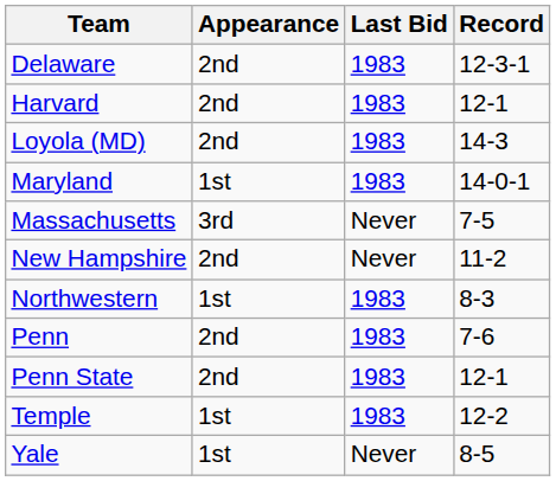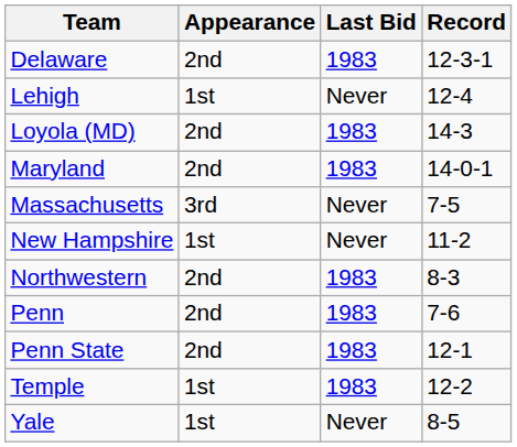 <table class="wikitable sortable">
 <tr>
 <th>Team</th>
 <th>Appearance</th>
 <th>Last Bid</th>
 <th>Record</th>
 </tr>
 <tr>
 <td><a href='#'>Delaware</a></td>
 <td>2nd</td>
 <td><a href='#'>1983</a></td>
 <td>12-3-1</td>
 </tr>
 <tr>
-<td><a href='#'>Harvard</a></td>
-<td>2nd</td>
-<td><a href='#'>1983</a></td>
-<td>12-1</td>
+<td><a href='#'>Lehigh</a></td>
+<td>1st</td>
+<td>Never</td>
+<td>12-4</td>
 </tr>
 <tr>
 <td><a href='#'>Loyola (MD)</a></td>
 <td>2nd</td>
 <td><a href='#'>1983</a></td>
 <td>14-3</td>
 </tr>
 <tr>
 <td><a href='#'>Maryland</a></td>
-<td>1st</td>
+<td>2nd</td>
 <td><a href='#'>1983</a></td>
 <td>14-0-1</td>
 </tr>
 <tr>
 <td><a href='#'>Massachusetts</a></td>
 <td>3rd</td>
 <td>Never</td>
 <td>7-5</td>
 </tr>
 <tr>
 <td><a href='#'>New Hampshire</a></td>
-<td>2nd</td>
+<td>1st</td>
 <td>Never</td>
 <td>11-2</td>
 </tr>
 <tr>
 <td><a href='#'>Northwestern</a></td>
-<td>1st</td>
+<td>2nd</td>
 <td><a href='#'>1983</a></td>
 <td>8-3</td>
 </tr>
 <tr>
 <td><a href='#'>Penn</a></td>
 <td>2nd</td>
 <td><a href='#'>1983</a></td>
 <td>7-6</td>
 </tr>
 <tr>
 <td><a href='#'>Penn State</a></td>
 <td>2nd</td>
 <td><a href='#'>1983</a></td>
 <td>12-1</td>
 </tr>
 <tr>
 <td><a href='#'>Temple</a></td>
 <td>1st</td>
 <td><a href='#'>1983</a></td>
 <td>12-2</td>
 </tr>
 <tr>
 <td><a href='#'>Yale</a></td>
 <td>1st</td>
 <td>Never</td>
 <td>8-5</td>
 </tr>
 </table>
